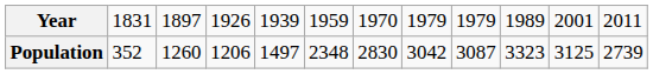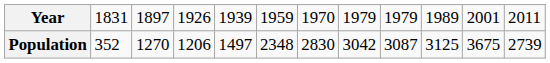 <table class="wikitable">
 <tr>
 <th>Year</th>
 <td>1831</td>
 <td>1897</td>
 <td>1926</td>
 <td>1939</td>
 <td>1959</td>
 <td>1970</td>
 <td>1979</td>
 <td>1979</td>
 <td>1989</td>
 <td>2001</td>
 <td>2011</td>
 </tr>
 <tr>
 <th>Population</th>
 <td>352</td>
-<td>1260</td>
+<td>1270</td>
 <td>1206</td>
 <td>1497</td>
 <td>2348</td>
 <td>2830</td>
 <td>3042</td>
 <td>3087</td>
-<td>3323</td>
 <td>3125</td>
+<td>3675</td>
 <td>2739</td>
 </tr>
 </table>
